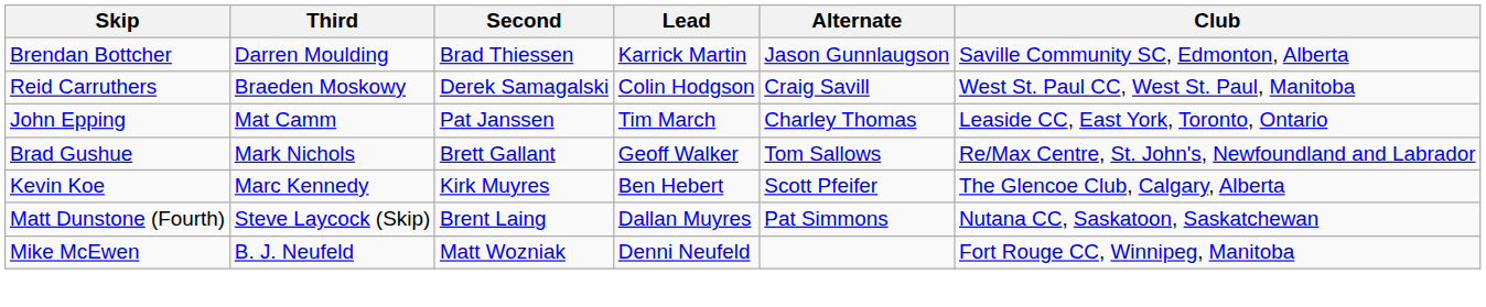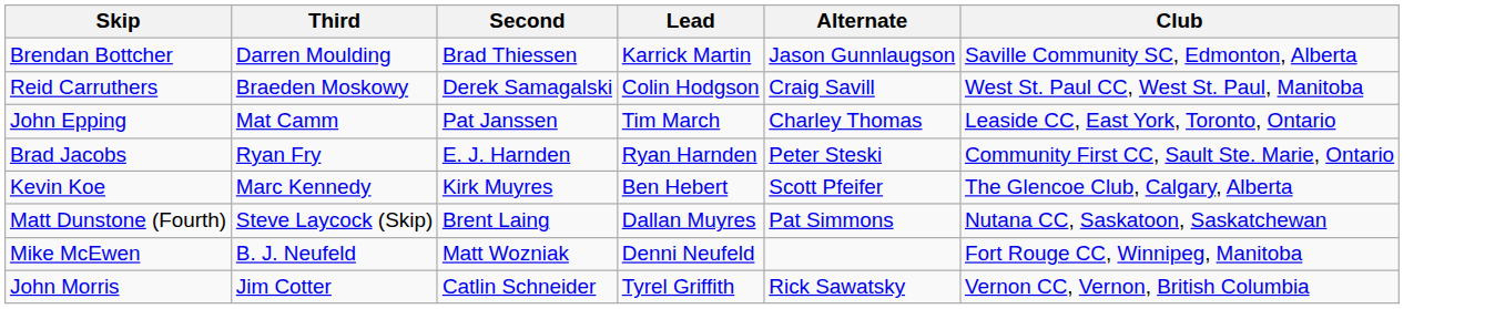 <table class=wikitable>
 <tr>
 <th scope="col">Skip</th>
 <th scope="col">Third</th>
 <th scope="col">Second</th>
 <th scope="col">Lead</th>
 <th scope="col">Alternate</th>
 <th scope="col">Club</th>
 </tr>
 <tr>
 <td><a href='#'>Brendan Bottcher</a></td>
 <td><a href='#'>Darren Moulding</a></td>
 <td><a href='#'>Brad Thiessen</a></td>
 <td><a href='#'>Karrick Martin</a></td>
 <td><a href='#'>Jason Gunnlaugson</a></td>
 <td> <a href='#'>Saville Community SC</a>, <a href='#'>Edmonton</a>, <a href='#'>Alberta</a></td>
 </tr>
 <tr>
 <td><a href='#'>Reid Carruthers</a></td>
 <td><a href='#'>Braeden Moskowy</a></td>
 <td><a href='#'>Derek Samagalski</a></td>
 <td><a href='#'>Colin Hodgson</a></td>
 <td><a href='#'>Craig Savill</a></td>
 <td> <a href='#'>West St. Paul CC</a>, <a href='#'>West St. Paul</a>, <a href='#'>Manitoba</a></td>
 </tr>
 <tr>
 <td><a href='#'>John Epping</a></td>
 <td><a href='#'>Mat Camm</a></td>
 <td><a href='#'>Pat Janssen</a></td>
 <td><a href='#'>Tim March</a></td>
 <td><a href='#'>Charley Thomas</a></td>
 <td> <a href='#'>Leaside CC</a>, <a href='#'>East York</a>, <a href='#'>Toronto</a>, <a href='#'>Ontario</a></td>
 </tr>
 <tr>
-<td><a href='#'>Brad Gushue</a></td>
-<td><a href='#'>Mark Nichols</a></td>
-<td><a href='#'>Brett Gallant</a></td>
-<td><a href='#'>Geoff Walker</a></td>
-<td><a href='#'>Tom Sallows</a></td>
-<td> <a href='#'>Re/Max Centre</a>, <a href='#'>St. John's</a>, <a href='#'>Newfoundland and Labrador</a></td>
+<td><a href='#'>Brad Jacobs</a></td>
+<td><a href='#'>Ryan Fry</a></td>
+<td><a href='#'>E. J. Harnden</a></td>
+<td><a href='#'>Ryan Harnden</a></td>
+<td><a href='#'>Peter Steski</a></td>
+<td> <a href='#'>Community First CC</a>, <a href='#'>Sault Ste. Marie</a>, <a href='#'>Ontario</a></td>
 </tr>
 <tr>
 <td><a href='#'>Kevin Koe</a></td>
 <td><a href='#'>Marc Kennedy</a></td>
 <td><a href='#'>Kirk Muyres</a></td>
 <td><a href='#'>Ben Hebert</a></td>
 <td><a href='#'>Scott Pfeifer</a></td>
 <td> <a href='#'>The Glencoe Club</a>, <a href='#'>Calgary</a>, <a href='#'>Alberta</a></td>
 </tr>
 <tr>
 <td><a href='#'>Matt Dunstone</a> (Fourth)</td>
 <td><a href='#'>Steve Laycock</a> (Skip)</td>
 <td><a href='#'>Brent Laing</a></td>
 <td><a href='#'>Dallan Muyres</a></td>
 <td><a href='#'>Pat Simmons</a></td>
 <td> <a href='#'>Nutana CC</a>, <a href='#'>Saskatoon</a>, <a href='#'>Saskatchewan</a></td>
 </tr>
 <tr>
 <td><a href='#'>Mike McEwen</a></td>
 <td><a href='#'>B. J. Neufeld</a></td>
 <td><a href='#'>Matt Wozniak</a></td>
 <td><a href='#'>Denni Neufeld</a></td>
 <td></td>
 <td> <a href='#'>Fort Rouge CC</a>, <a href='#'>Winnipeg</a>, <a href='#'>Manitoba</a></td>
 </tr>
+<tr>
+<td><a href='#'>John Morris</a></td>
+<td><a href='#'>Jim Cotter</a></td>
+<td><a href='#'>Catlin Schneider</a></td>
+<td><a href='#'>Tyrel Griffith</a></td>
+<td><a href='#'>Rick Sawatsky</a></td>
+<td> <a href='#'>Vernon CC</a>, <a href='#'>Vernon</a>, <a href='#'>British Columbia</a></td>
+</tr>
 </table>
